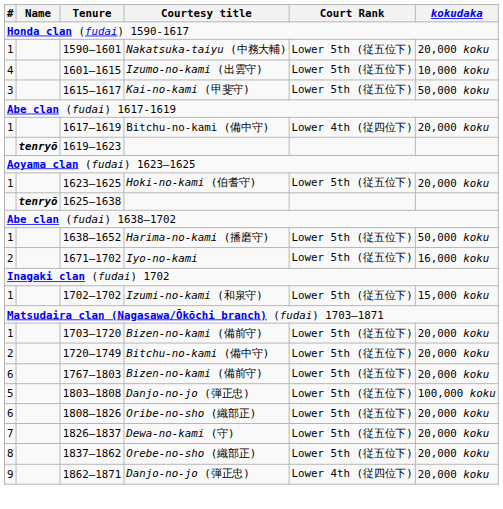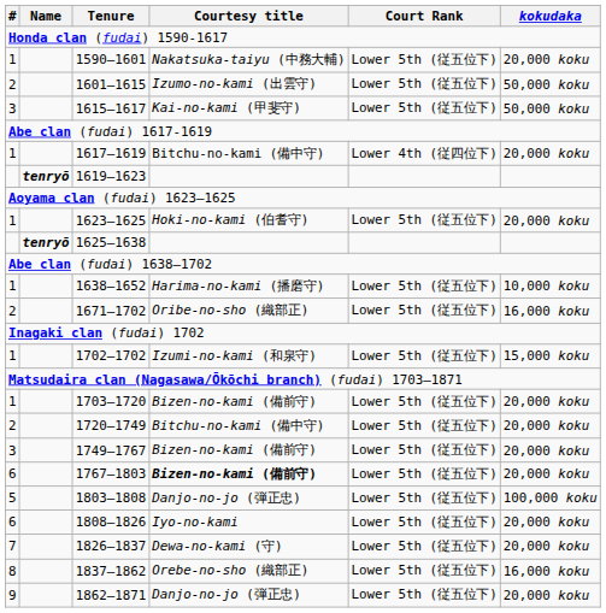 <table class=wikitable>
 <tr>
 <th>#</th>
 <th>Name</th>
 <th>Tenure</th>
 <th>Courtesy title</th>
 <th>Court Rank</th>
 <th><em><a href='#'>kokudaka</a></em></th>
 </tr>
 <tr>
 <td colspan=6> <strong><a href='#'>Honda clan</a></strong> (<em><a href='#'>fudai</a></em>) 1590-1617</td>
 </tr>
 <tr>
 <td>1</td>
 <td></td>
 <td>1590–1601</td>
 <td><em>Nakatsuka-taiyu</em> (中務大輔)</td>
 <td>Lower 5th (従五位下)</td>
 <td>20,000 <em>koku</em></td>
 </tr>
 <tr>
-<td>4</td>
+<td>2</td>
 <td></td>
 <td>1601–1615</td>
 <td><em>Izumo-no-kami</em> (出雲守)</td>
 <td>Lower 5th (従五位下)</td>
-<td>10,000 <em>koku</em></td>
+<td>50,000 <em>koku</em></td>
 </tr>
 <tr>
 <td>3</td>
 <td></td>
 <td>1615–1617</td>
 <td><em>Kai-no-kami</em> (甲斐守)</td>
 <td>Lower 5th (従五位下)</td>
 <td>50,000 <em>koku</em></td>
 </tr>
 <tr>
 <td colspan=6> <strong><a href='#'>Abe clan</a></strong> (<em>fudai</em>) 1617-1619</td>
 </tr>
 <tr>
 <td>1</td>
 <td></td>
 <td>1617–1619</td>
 <td>Bitchu-no-kami (備中守)</td>
 <td>Lower 4th (従四位下)</td>
 <td>20,000 <em>koku</em></td>
 </tr>
 <tr>
 <td></td>
 <td><strong><em>tenryō</em></strong></td>
 <td>1619–1623</td>
 <td></td>
 <td></td>
 <td></td>
 </tr>
 <tr>
 <td colspan=6> <strong><a href='#'>Aoyama clan</a></strong> (<em>fudai</em>) 1623–1625</td>
 </tr>
 <tr>
 <td>1</td>
 <td></td>
 <td>1623–1625</td>
 <td><em>Hoki-no-kami</em> (伯耆守)</td>
 <td>Lower 5th (従五位下)</td>
 <td>20,000 <em>koku</em></td>
 </tr>
 <tr>
 <td></td>
 <td><strong><em>tenryō</em></strong></td>
 <td>1625–1638</td>
 <td></td>
 <td></td>
 <td></td>
 </tr>
 <tr>
 <td colspan=6> <strong><a href='#'>Abe clan</a></strong> (<em>fudai</em>) 1638–1702</td>
 </tr>
 <tr>
 <td>1</td>
 <td></td>
 <td>1638–1652</td>
 <td><em>Harima-no-kami</em> (播磨守)</td>
 <td>Lower 5th (従五位下)</td>
-<td>50,000 <em>koku</em></td>
+<td>10,000 <em>koku</em></td>
 </tr>
 <tr>
 <td>2</td>
 <td></td>
 <td>1671–1702</td>
-<td><em>Iyo-no-kami</em></td>
+<td><em>Oribe-no-sho</em> (織部正)</td>
 <td>Lower 5th (従五位下)</td>
 <td>16,000 <em>koku</em></td>
 </tr>
 <tr>
 <td colspan=6> <strong><a href='#'>Inagaki clan</a></strong> (<em>fudai</em>) 1702</td>
 </tr>
 <tr>
 <td>1</td>
 <td></td>
 <td>1702–1702</td>
 <td><em>Izumi-no-kami</em> (和泉守)</td>
 <td>Lower 5th (従五位下)</td>
 <td>15,000 <em>koku</em></td>
 </tr>
 <tr>
 <td colspan=6> <strong><a href='#'>Matsudaira clan (Nagasawa/Ōkōchi branch)</a></strong>  (<em>fudai</em>) 1703–1871</td>
 </tr>
 <tr>
 <td>1</td>
 <td></td>
 <td>1703–1720</td>
 <td><em>Bizen-no-kami</em> (備前守)</td>
 <td>Lower 5th (従五位下)</td>
 <td>20,000 <em>koku</em></td>
 </tr>
 <tr>
 <td>2</td>
 <td></td>
 <td>1720–1749</td>
 <td><em>Bitchu-no-kami</em> (備中守)</td>
 <td>Lower 5th (従五位下)</td>
 <td>20,000 <em>koku</em></td>
 </tr>
 <tr>
+<td>3</td>
+<td></td>
+<td>1749–1767</td>
+<td><em>Bizen-no-kami</em> (備前守)</td>
+<td>Lower 5th (従五位下)</td>
+<td>20,000 <em>koku</em></td>
+</tr>
+<tr>
 <td>6</td>
 <td></td>
 <td>1767–1803</td>
-<td><em>Bizen-no-kami</em> (備前守)</td>
+<td><strong><em>Bizen-no-kami</em> (備前守)</strong></td>
 <td>Lower 5th (従五位下)</td>
 <td>20,000 <em>koku</em></td>
 </tr>
 <tr>
 <td>5</td>
 <td></td>
 <td>1803–1808</td>
 <td><em>Danjo-no-jo</em> (弾正忠)</td>
 <td>Lower 5th (従五位下)</td>
 <td>100,000 <em>koku</em></td>
 </tr>
 <tr>
 <td>6</td>
 <td></td>
 <td>1808–1826</td>
-<td><em>Oribe-no-sho</em> (織部正)</td>
+<td><em>Iyo-no-kami</em></td>
 <td>Lower 5th (従五位下)</td>
 <td>20,000 <em>koku</em></td>
 </tr>
 <tr>
 <td>7</td>
 <td></td>
 <td>1826–1837</td>
 <td><em>Dewa-no-kami</em> (守)</td>
 <td>Lower 5th (従五位下)</td>
 <td>20,000 <em>koku</em></td>
 </tr>
 <tr>
 <td>8</td>
 <td></td>
 <td>1837–1862</td>
 <td><em>Orebe-no-sho</em> (織部正)</td>
 <td>Lower 5th (従五位下)</td>
-<td>20,000 <em>koku</em></td>
+<td>16,000 <em>koku</em></td>
 </tr>
 <tr>
 <td>9</td>
 <td></td>
 <td>1862–1871</td>
 <td><em>Danjo-no-jo</em> (弾正忠)</td>
-<td>Lower 4th (従四位下)</td>
+<td>Lower 5th (従五位下)</td>
 <td>20,000 <em>koku</em></td>
 </tr>
 </table>
